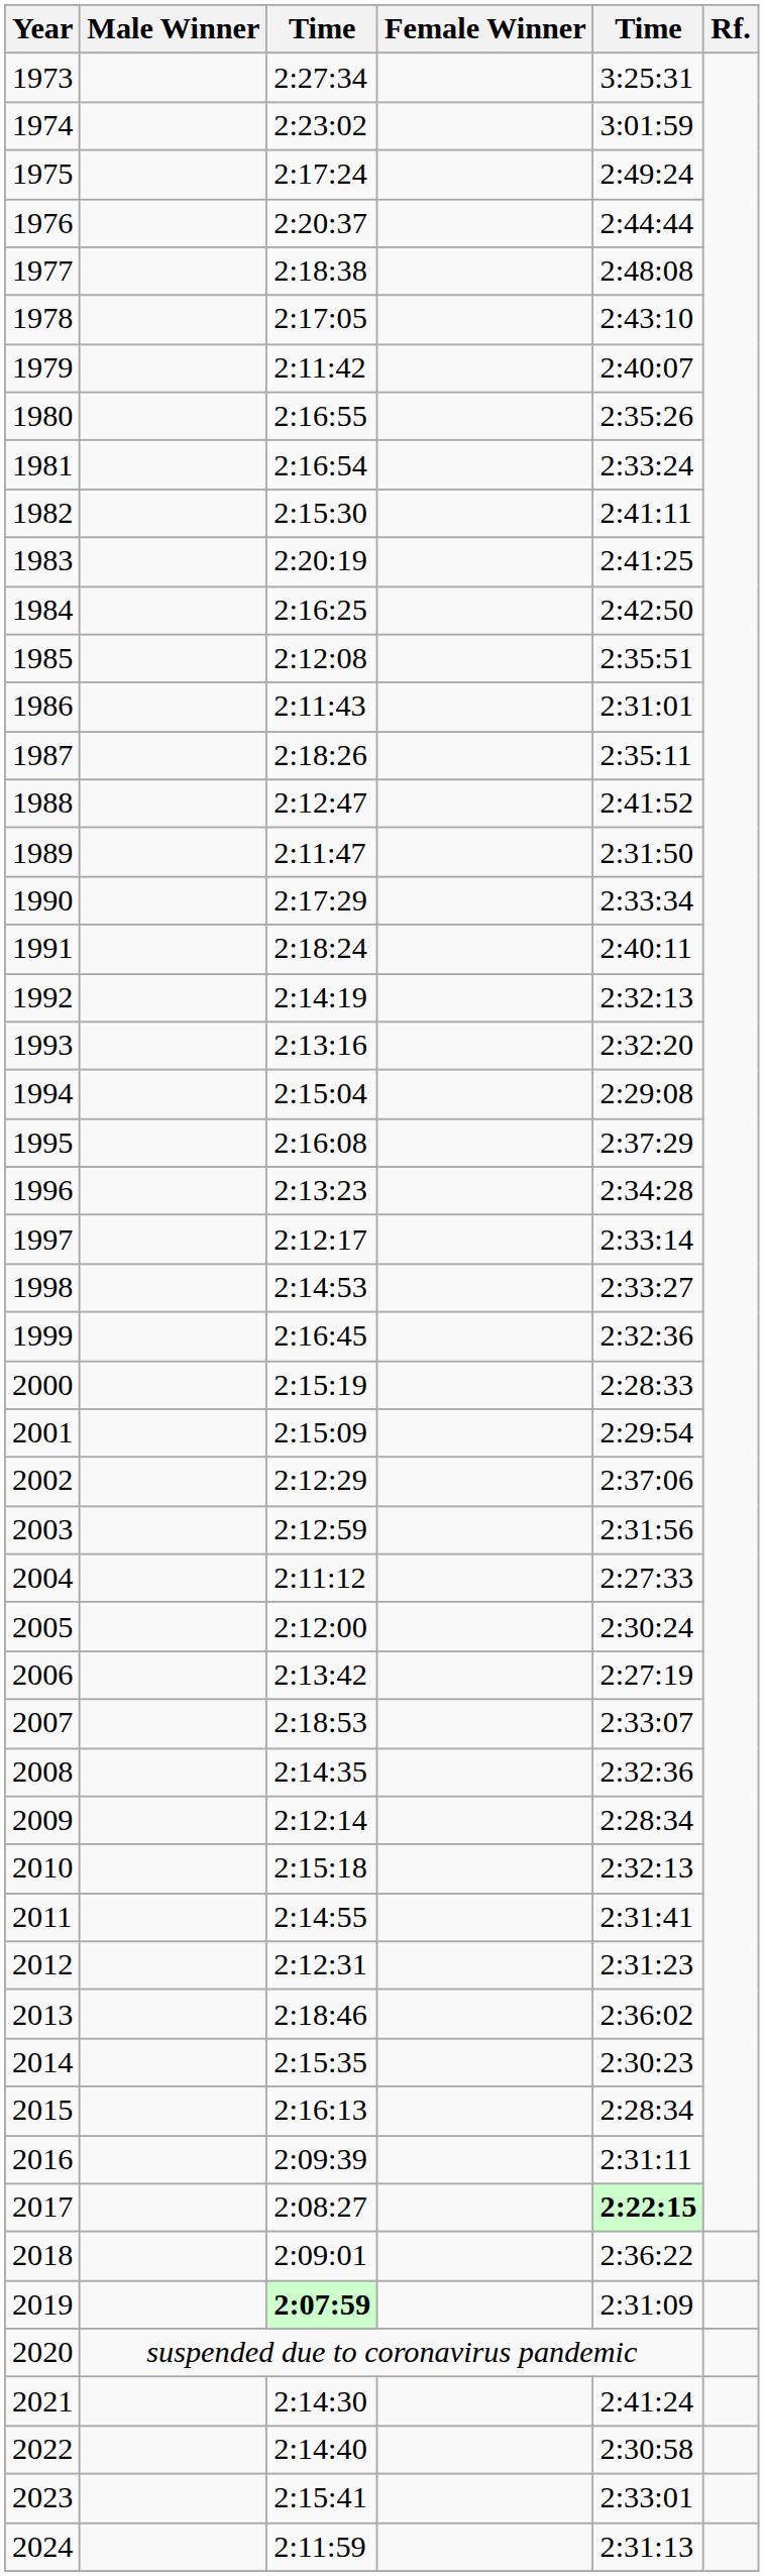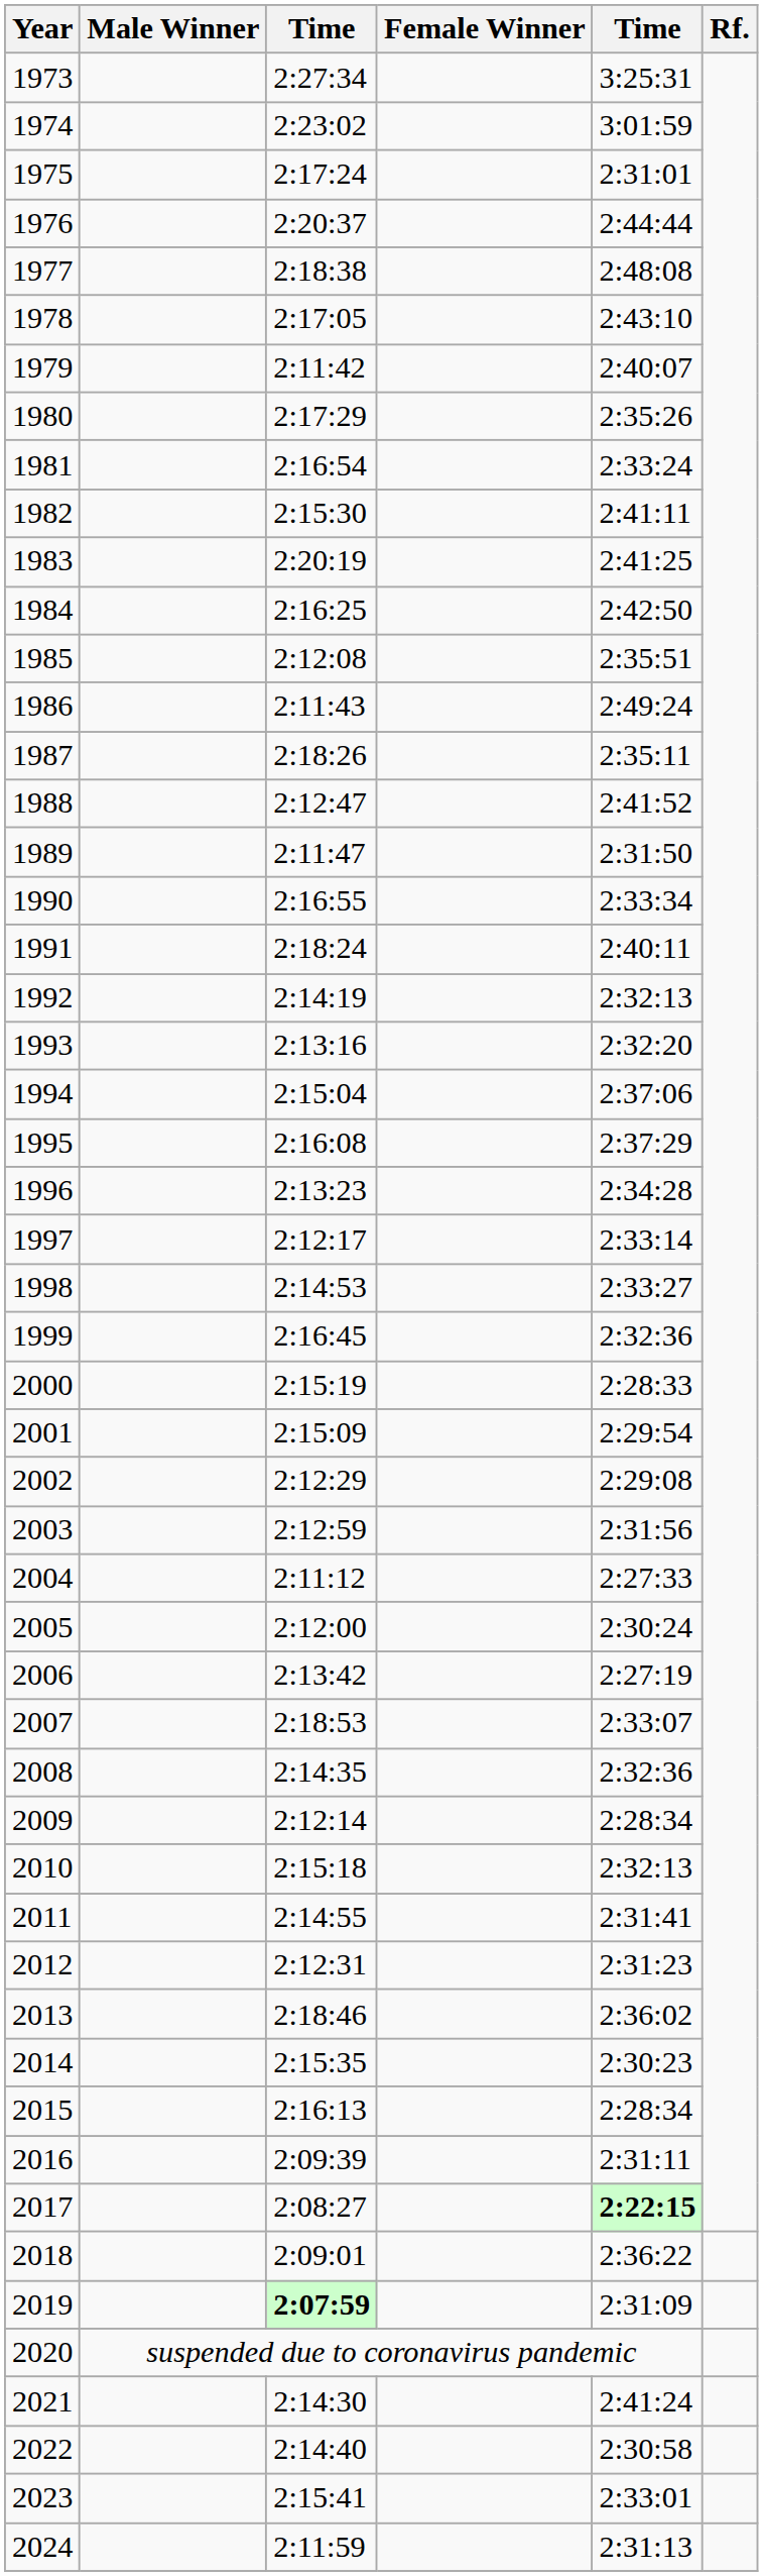 <table class="wikitable sortable">
 <tr>
 <th>Year</th>
 <th>Male Winner</th>
 <th>Time</th>
 <th>Female Winner</th>
 <th>Time</th>
 <th class="unsortable">Rf.</th>
 </tr>
 <tr>
 <td>1973</td>
 <td></td>
 <td>2:27:34</td>
 <td></td>
 <td>3:25:31</td>
 </tr>
 <tr>
 <td>1974</td>
 <td></td>
 <td>2:23:02</td>
 <td></td>
 <td>3:01:59</td>
 </tr>
 <tr>
 <td>1975</td>
 <td></td>
 <td>2:17:24</td>
 <td></td>
-<td>2:49:24</td>
+<td>2:31:01</td>
 </tr>
 <tr>
 <td>1976</td>
 <td></td>
 <td>2:20:37</td>
 <td></td>
 <td>2:44:44</td>
 </tr>
 <tr>
 <td>1977</td>
 <td></td>
 <td>2:18:38</td>
 <td></td>
 <td>2:48:08</td>
 </tr>
 <tr>
 <td>1978</td>
 <td></td>
 <td>2:17:05</td>
 <td></td>
 <td>2:43:10</td>
 </tr>
 <tr>
 <td>1979</td>
 <td></td>
 <td>2:11:42</td>
 <td></td>
 <td>2:40:07</td>
 </tr>
 <tr>
 <td>1980</td>
 <td></td>
-<td>2:16:55</td>
+<td>2:17:29</td>
 <td></td>
 <td>2:35:26</td>
 </tr>
 <tr>
 <td>1981</td>
 <td></td>
 <td>2:16:54</td>
 <td></td>
 <td>2:33:24</td>
 </tr>
 <tr>
 <td>1982</td>
 <td></td>
 <td>2:15:30</td>
 <td></td>
 <td>2:41:11</td>
 </tr>
 <tr>
 <td>1983</td>
 <td></td>
 <td>2:20:19</td>
 <td></td>
 <td>2:41:25</td>
 </tr>
 <tr>
 <td>1984</td>
 <td></td>
 <td>2:16:25</td>
 <td></td>
 <td>2:42:50</td>
 </tr>
 <tr>
 <td>1985</td>
 <td></td>
 <td>2:12:08</td>
 <td></td>
 <td>2:35:51</td>
 </tr>
 <tr>
 <td>1986</td>
 <td></td>
 <td>2:11:43</td>
 <td></td>
-<td>2:31:01</td>
+<td>2:49:24</td>
 </tr>
 <tr>
 <td>1987</td>
 <td></td>
 <td>2:18:26</td>
 <td></td>
 <td>2:35:11</td>
 </tr>
 <tr>
 <td>1988</td>
 <td></td>
 <td>2:12:47</td>
 <td></td>
 <td>2:41:52</td>
 </tr>
 <tr>
 <td>1989</td>
 <td></td>
 <td>2:11:47</td>
 <td></td>
 <td>2:31:50</td>
 </tr>
 <tr>
 <td>1990</td>
 <td></td>
-<td>2:17:29</td>
+<td>2:16:55</td>
 <td></td>
 <td>2:33:34</td>
 </tr>
 <tr>
 <td>1991</td>
 <td></td>
 <td>2:18:24</td>
 <td></td>
 <td>2:40:11</td>
 </tr>
 <tr>
 <td>1992</td>
 <td></td>
 <td>2:14:19</td>
 <td></td>
 <td>2:32:13</td>
 </tr>
 <tr>
 <td>1993</td>
 <td></td>
 <td>2:13:16</td>
 <td></td>
 <td>2:32:20</td>
 </tr>
 <tr>
 <td>1994</td>
 <td></td>
 <td>2:15:04</td>
 <td></td>
-<td>2:29:08</td>
+<td>2:37:06</td>
 </tr>
 <tr>
 <td>1995</td>
 <td></td>
 <td>2:16:08</td>
 <td></td>
 <td>2:37:29</td>
 </tr>
 <tr>
 <td>1996</td>
 <td></td>
 <td>2:13:23</td>
 <td></td>
 <td>2:34:28</td>
 </tr>
 <tr>
 <td>1997</td>
 <td></td>
 <td>2:12:17</td>
 <td></td>
 <td>2:33:14</td>
 </tr>
 <tr>
 <td>1998</td>
 <td></td>
 <td>2:14:53</td>
 <td></td>
 <td>2:33:27</td>
 </tr>
 <tr>
 <td>1999</td>
 <td></td>
 <td>2:16:45</td>
 <td></td>
 <td>2:32:36</td>
 </tr>
 <tr>
 <td>2000</td>
 <td></td>
 <td>2:15:19</td>
 <td></td>
 <td>2:28:33</td>
 </tr>
 <tr>
 <td>2001</td>
 <td></td>
 <td>2:15:09</td>
 <td></td>
 <td>2:29:54</td>
 </tr>
 <tr>
 <td>2002</td>
 <td></td>
 <td>2:12:29</td>
 <td></td>
-<td>2:37:06</td>
+<td>2:29:08</td>
 </tr>
 <tr>
 <td>2003</td>
 <td></td>
 <td>2:12:59</td>
 <td></td>
 <td>2:31:56</td>
 </tr>
 <tr>
 <td>2004</td>
 <td></td>
 <td>2:11:12</td>
 <td></td>
 <td>2:27:33</td>
 </tr>
 <tr>
 <td>2005</td>
 <td></td>
 <td>2:12:00</td>
 <td></td>
 <td>2:30:24</td>
 </tr>
 <tr>
 <td>2006</td>
 <td></td>
 <td>2:13:42</td>
 <td></td>
 <td>2:27:19</td>
 </tr>
 <tr>
 <td>2007</td>
 <td></td>
 <td>2:18:53</td>
 <td></td>
 <td>2:33:07</td>
 </tr>
 <tr>
 <td>2008</td>
 <td></td>
 <td>2:14:35</td>
 <td></td>
 <td>2:32:36</td>
 </tr>
 <tr>
 <td>2009</td>
 <td></td>
 <td>2:12:14</td>
 <td></td>
 <td>2:28:34</td>
 </tr>
 <tr>
 <td>2010</td>
 <td></td>
 <td>2:15:18</td>
 <td></td>
 <td>2:32:13</td>
 </tr>
 <tr>
 <td>2011</td>
 <td></td>
 <td>2:14:55</td>
 <td></td>
 <td>2:31:41</td>
 </tr>
 <tr>
 <td>2012</td>
 <td></td>
 <td>2:12:31</td>
 <td></td>
 <td>2:31:23</td>
 </tr>
 <tr>
 <td>2013</td>
 <td></td>
 <td>2:18:46</td>
 <td></td>
 <td>2:36:02</td>
 </tr>
 <tr>
 <td>2014</td>
 <td></td>
 <td>2:15:35</td>
 <td></td>
 <td>2:30:23</td>
 </tr>
 <tr>
 <td>2015</td>
 <td></td>
 <td>2:16:13</td>
 <td></td>
 <td>2:28:34</td>
 </tr>
 <tr>
 <td>2016</td>
 <td></td>
 <td>2:09:39</td>
 <td></td>
 <td>2:31:11</td>
 </tr>
 <tr>
 <td>2017</td>
 <td></td>
 <td>2:08:27</td>
 <td></td>
 <td bgcolor="#CCFFCC"><strong>2:22:15</strong></td>
 </tr>
 <tr>
 <td>2018</td>
 <td></td>
 <td>2:09:01</td>
 <td></td>
 <td>2:36:22</td>
 <td></td>
 </tr>
 <tr>
 <td>2019</td>
 <td></td>
 <td bgcolor="#CCFFCC"><strong>2:07:59</strong></td>
 <td></td>
 <td>2:31:09</td>
 <td></td>
 </tr>
 <tr>
 <td>2020</td>
 <td colspan="4" align="center" data-sort-value=""><em>suspended due to coronavirus pandemic</em></td>
 <td></td>
 </tr>
 <tr>
 <td>2021</td>
 <td></td>
 <td>2:14:30</td>
 <td></td>
 <td>2:41:24</td>
 <td></td>
 </tr>
 <tr>
 <td>2022</td>
 <td></td>
 <td>2:14:40</td>
 <td></td>
 <td>2:30:58</td>
 <td></td>
 </tr>
 <tr>
 <td>2023</td>
 <td></td>
 <td>2:15:41</td>
 <td></td>
 <td>2:33:01</td>
 <td></td>
 </tr>
 <tr>
 <td>2024</td>
 <td></td>
 <td>2:11:59</td>
 <td></td>
 <td>2:31:13</td>
 <td></td>
 </tr>
 </table>
